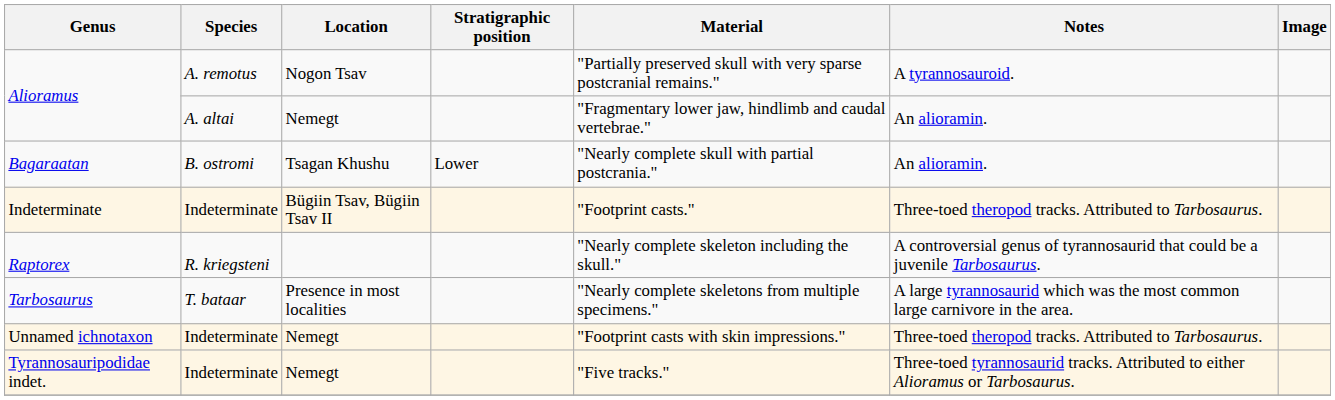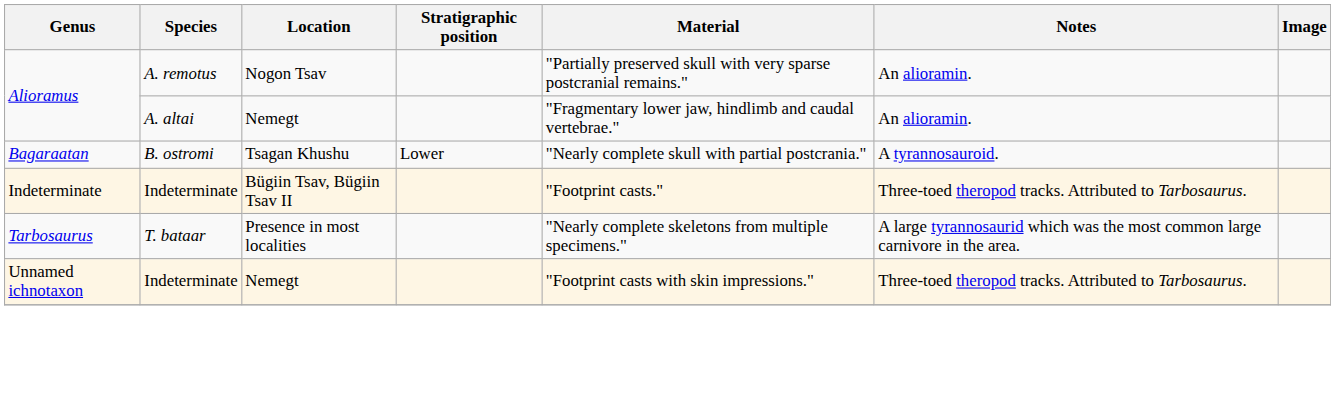 <table class="wikitable" align="center" width="100%">
 <tr>
 <th>Genus</th>
 <th>Species</th>
 <th>Location</th>
 <th>Stratigraphic position</th>
 <th>Material</th>
 <th>Notes</th>
 <th>Image</th>
 </tr>
 <tr>
 <td rowspan=2><em><a href='#'>Alioramus</a></em></td>
 <td><em>A. remotus</em></td>
 <td>Nogon Tsav</td>
 <td></td>
 <td>"Partially preserved skull with very sparse postcranial remains."</td>
-<td>A <a href='#'>tyrannosauroid</a>.</td>
+<td>An <a href='#'>alioramin</a>.</td>
 <td></td>
 </tr>
 <tr>
 <td><em>A. altai</em></td>
 <td>Nemegt</td>
 <td></td>
 <td>"Fragmentary lower jaw, hindlimb and caudal vertebrae."</td>
 <td>An <a href='#'>alioramin</a>.</td>
 <td></td>
 </tr>
 <tr>
 <td><em><a href='#'>Bagaraatan</a></em></td>
 <td><em>B. ostromi</em></td>
 <td>Tsagan Khushu</td>
 <td>Lower</td>
 <td>"Nearly complete skull with partial postcrania."</td>
-<td>An <a href='#'>alioramin</a>.</td>
+<td>A <a href='#'>tyrannosauroid</a>.</td>
 <td></td>
 </tr>
 <tr>
 <td style="background:#fef6e4;">Indeterminate</td>
 <td style="background:#fef6e4;">Indeterminate</td>
 <td style="background:#fef6e4;">Bügiin Tsav, Bügiin Tsav II</td>
 <td style="background:#fef6e4;"></td>
 <td style="background:#fef6e4;">"Footprint casts."</td>
 <td style="background:#fef6e4;">Three-toed <a href='#'>theropod</a> tracks. Attributed to <em>Tarbosaurus</em>.</td>
 <td style="background:#fef6e4;"></td>
-</tr>
-<tr>
-<td><br><em><a href='#'>Raptorex</a></em></td>
-<td><br><em>R. kriegsteni</em></td>
-<td></td>
-<td></td>
-<td>"Nearly complete skeleton including the skull."</td>
-<td>A controversial genus of tyrannosaurid that could be a juvenile <em><a href='#'>Tarbosaurus</a></em>.</td>
-<td></td>
 </tr>
 <tr>
 <td><em><a href='#'>Tarbosaurus</a></em></td>
 <td><em>T. bataar</em></td>
 <td>Presence in most localities</td>
 <td></td>
 <td>"Nearly complete skeletons from multiple specimens."</td>
 <td>A large <a href='#'>tyrannosaurid</a> which was the most common large carnivore in the area.</td>
 <td></td>
 </tr>
 <tr>
 <td style="background:#fef6e4;">Unnamed <a href='#'>ichnotaxon</a></td>
 <td style="background:#fef6e4;">Indeterminate</td>
 <td style="background:#fef6e4;">Nemegt</td>
 <td style="background:#fef6e4;"></td>
 <td style="background:#fef6e4;">"Footprint casts with skin impressions."</td>
 <td style="background:#fef6e4;">Three-toed <a href='#'>theropod</a> tracks. Attributed to <em>Tarbosaurus</em>.</td>
 <td style="background:#fef6e4;"></td>
 </tr>
 <tr>
-<td style="background:#fef6e4;"><a href='#'>Tyrannosauripodidae</a> indet.</td>
-<td style="background:#fef6e4;">Indeterminate</td>
-<td style="background:#fef6e4;">Nemegt</td>
-<td style="background:#fef6e4;"></td>
-<td style="background:#fef6e4;">"Five tracks."</td>
-<td style="background:#fef6e4;">Three-toed <a href='#'>tyrannosaurid</a> tracks. Attributed to either <em>Alioramus</em> or <em>Tarbosaurus</em>.</td>
-<td style="background:#fef6e4;"></td>
-</tr>
-<tr>
 </tr>
 </table>
